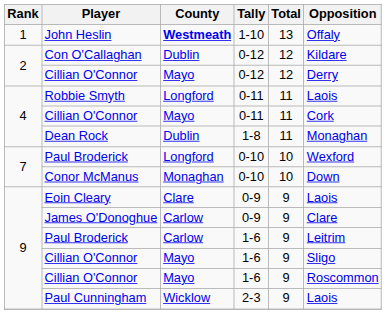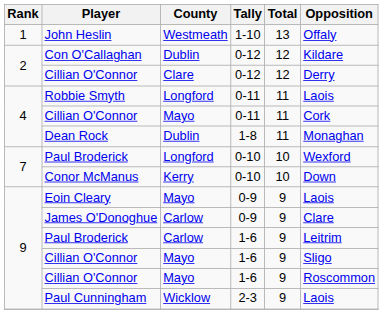 <table class="wikitable sortable">
 <tr>
 <th>Rank</th>
 <th>Player</th>
 <th>County</th>
 <th class="unsortable">Tally</th>
 <th>Total</th>
 <th>Opposition</th>
 </tr>
 <tr>
 <td rowspan=1 align=center>1</td>
 <td><a href='#'>John Heslin</a></td>
-<td><strong> <a href='#'>Westmeath</a></strong></td>
+<td> <a href='#'>Westmeath</a></td>
 <td align=center>1-10</td>
 <td align=center>13</td>
 <td> <a href='#'>Offaly</a></td>
 </tr>
 <tr>
 <td rowspan=2 align=center>2</td>
 <td><a href='#'>Con O'Callaghan</a></td>
 <td> <a href='#'>Dublin</a></td>
 <td align=center>0-12</td>
 <td align=center>12</td>
 <td> <a href='#'>Kildare</a></td>
 </tr>
 <tr>
 <td><a href='#'>Cillian O'Connor</a></td>
-<td> <a href='#'>Mayo</a></td>
+<td> <a href='#'>Clare</a></td>
 <td align=center>0-12</td>
 <td align=center>12</td>
 <td> <a href='#'>Derry</a></td>
 </tr>
 <tr>
 <td rowspan=3 align=center>4</td>
 <td><a href='#'>Robbie Smyth</a></td>
 <td> <a href='#'>Longford</a></td>
 <td align=center>0-11</td>
 <td align=center>11</td>
 <td> <a href='#'>Laois</a></td>
 </tr>
 <tr>
 <td><a href='#'>Cillian O'Connor</a></td>
 <td> <a href='#'>Mayo</a></td>
 <td align=center>0-11</td>
 <td align=center>11</td>
 <td> <a href='#'>Cork</a></td>
 </tr>
 <tr>
 <td><a href='#'>Dean Rock</a></td>
 <td> <a href='#'>Dublin</a></td>
 <td align=center>1-8</td>
 <td align=center>11</td>
 <td> <a href='#'>Monaghan</a></td>
 </tr>
 <tr>
 <td rowspan=2 align=center>7</td>
 <td><a href='#'>Paul Broderick</a></td>
 <td> <a href='#'>Longford</a></td>
 <td align=center>0-10</td>
 <td align=center>10</td>
 <td> <a href='#'>Wexford</a></td>
 </tr>
 <tr>
 <td><a href='#'>Conor McManus</a></td>
-<td> <a href='#'>Monaghan</a></td>
+<td> <a href='#'>Kerry</a></td>
 <td align=center>0-10</td>
 <td align=center>10</td>
 <td> <a href='#'>Down</a></td>
 </tr>
 <tr>
 <td rowspan=6 align=center>9</td>
 <td><a href='#'>Eoin Cleary</a></td>
-<td> <a href='#'>Clare</a></td>
+<td> <a href='#'>Mayo</a></td>
 <td align=center>0-9</td>
 <td align=center>9</td>
 <td> <a href='#'>Laois</a></td>
 </tr>
 <tr>
 <td><a href='#'>James O'Donoghue</a></td>
 <td> <a href='#'>Carlow</a></td>
 <td align=center>0-9</td>
 <td align=center>9</td>
 <td> <a href='#'>Clare</a></td>
 </tr>
 <tr>
 <td><a href='#'>Paul Broderick</a></td>
 <td> <a href='#'>Carlow</a></td>
 <td align=center>1-6</td>
 <td align=center>9</td>
 <td> <a href='#'>Leitrim</a></td>
 </tr>
 <tr>
 <td><a href='#'>Cillian O'Connor</a></td>
 <td> <a href='#'>Mayo</a></td>
 <td align=center>1-6</td>
 <td align=center>9</td>
 <td> <a href='#'>Sligo</a></td>
 </tr>
 <tr>
 <td><a href='#'>Cillian O'Connor</a></td>
 <td> <a href='#'>Mayo</a></td>
 <td align=center>1-6</td>
 <td align=center>9</td>
 <td> <a href='#'>Roscommon</a></td>
 </tr>
 <tr>
 <td><a href='#'>Paul Cunningham</a></td>
 <td> <a href='#'>Wicklow</a></td>
 <td align=center>2-3</td>
 <td align=center>9</td>
 <td> <a href='#'>Laois</a></td>
 </tr>
 <tr>
 </tr>
 </table>
